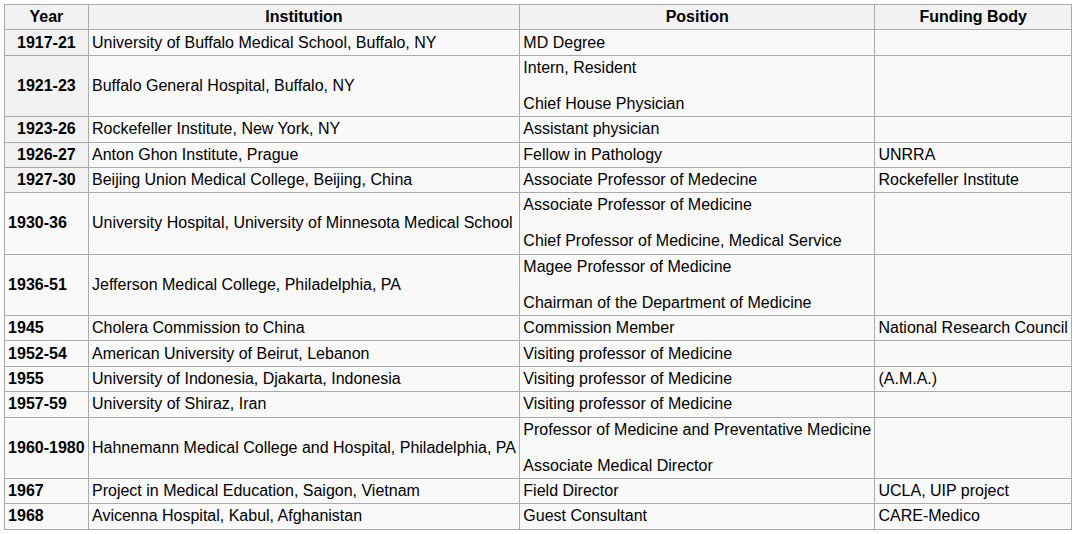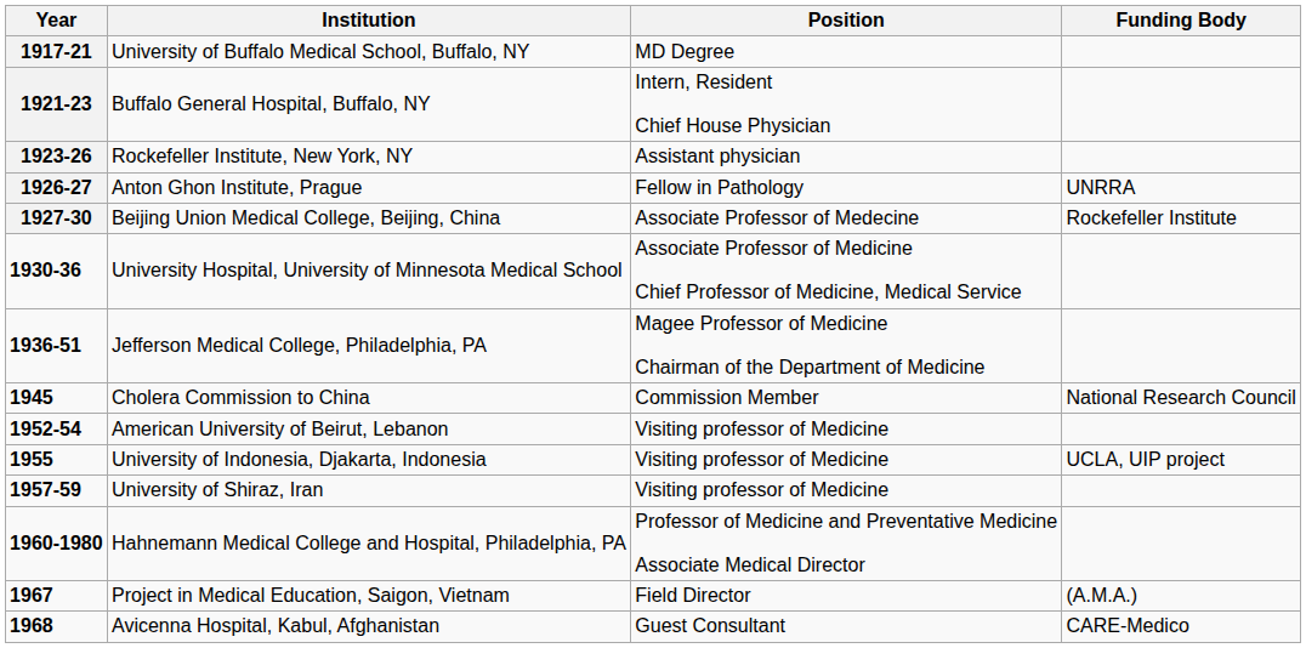 <table class="wikitable sortable mw-collapsible" style="border-spacing: 0; margin: 1em auto;">
 <tr>
 <th scope="col">Year</th>
 <th scope="col">Institution</th>
 <th scope="col">Position</th>
 <th scope="col">Funding Body</th>
 </tr>
 <tr>
 <th>1917-21</th>
 <td>University of Buffalo Medical School, Buffalo, NY</td>
 <td>MD Degree</td>
 <td></td>
 </tr>
 <tr>
 <th>1921-23</th>
 <td>Buffalo General Hospital, Buffalo, NY</td>
 <td>Intern, Resident<br><br>Chief House Physician</td>
 <td></td>
 </tr>
 <tr>
 <th>1923-26</th>
 <td>Rockefeller Institute, New York, NY</td>
 <td>Assistant physician</td>
 <td></td>
 </tr>
 <tr>
 <th>1926-27</th>
 <td>Anton Ghon Institute, Prague</td>
 <td>Fellow in Pathology</td>
 <td>UNRRA</td>
 </tr>
 <tr>
 <th>1927-30</th>
 <td>Beijing Union Medical College, Beijing, China</td>
 <td>Associate Professor of Medecine</td>
 <td>Rockefeller Institute</td>
 </tr>
 <tr>
 <td><strong>1930-36</strong></td>
 <td>University Hospital, University of Minnesota Medical School</td>
 <td>Associate Professor of Medicine<br><br>Chief Professor of Medicine, Medical Service</td>
 <td></td>
 </tr>
 <tr>
 <td><strong>1936-51</strong></td>
 <td>Jefferson Medical College, Philadelphia, PA</td>
 <td>Magee Professor of Medicine<br><br>Chairman of the Department of Medicine</td>
 <td></td>
 </tr>
 <tr>
 <td><strong>1945</strong></td>
 <td>Cholera Commission to China</td>
 <td>Commission Member</td>
 <td>National Research Council</td>
 </tr>
 <tr>
 <td><strong>1952-54</strong></td>
 <td>American University of Beirut, Lebanon</td>
 <td>Visiting professor of Medicine</td>
 <td></td>
 </tr>
 <tr>
 <td><strong>1955</strong></td>
 <td>University of Indonesia, Djakarta, Indonesia</td>
 <td>Visiting professor of Medicine</td>
-<td>(A.M.A.)</td>
+<td>UCLA, UIP project</td>
 </tr>
 <tr>
 <td><strong>1957-59</strong></td>
 <td>University of Shiraz, Iran</td>
 <td>Visiting professor of Medicine</td>
 <td></td>
 </tr>
 <tr>
 <td><strong>1960-1980</strong></td>
 <td>Hahnemann Medical College and Hospital, Philadelphia, PA</td>
 <td>Professor of Medicine and Preventative Medicine<br><br>Associate Medical Director</td>
 <td></td>
 </tr>
 <tr>
 <td><strong>1967</strong></td>
 <td>Project in Medical Education, Saigon, Vietnam</td>
 <td>Field Director</td>
-<td>UCLA, UIP project</td>
+<td>(A.M.A.)</td>
 </tr>
 <tr>
 <td><strong>1968</strong></td>
 <td>Avicenna Hospital, Kabul, Afghanistan</td>
 <td>Guest Consultant</td>
 <td>CARE-Medico</td>
 </tr>
 </table>
